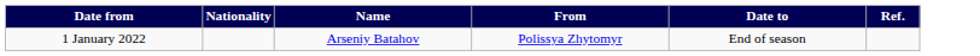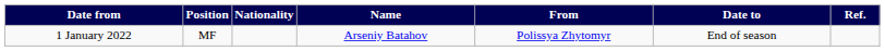 <table class="wikitable" style="text-align:center; font-size:90%; ">
 <tr>
 <th style="background:#000055; color:white; width:200px;">Date from</th>
+<th style="background:#000055; color:white; width:50px;">Position</th>
 <th style="background:#000055; color:white; width:50px;">Nationality</th>
 <th style="background:#000055; color:white; width:200px;">Name</th>
 <th style="background:#000055; color:white; width:200px;">From</th>
 <th style="background:#000055; color:white; width:200px;">Date to</th>
 <th style="background:#000055; color:white; width:50px;">Ref.</th>
 </tr>
 <tr>
 <td>1 January 2022</td>
+<td>MF</td>
 <td></td>
 <td><a href='#'>Arseniy Batahov</a></td>
 <td> <a href='#'>Polissya Zhytomyr</a></td>
 <td>End of season</td>
 <td></td>
 </tr>
 </table>
